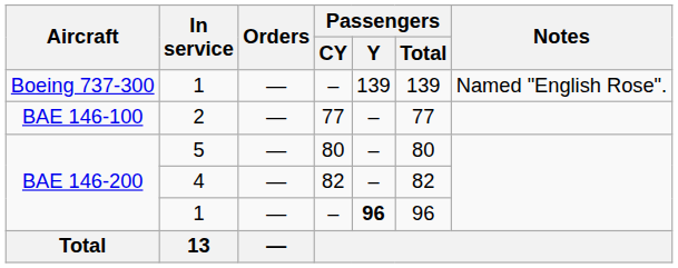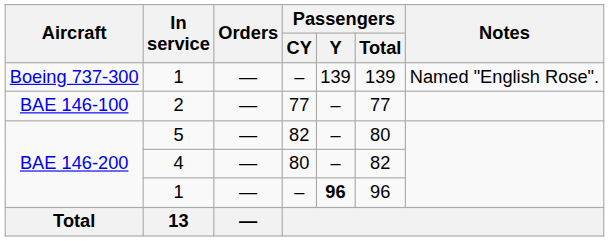 <table class="wikitable" style="margin:0.5em auto; text-align:center">
 <tr>
 <th rowspan=2>Aircraft</th>
 <th rowspan=2>In <br> service</th>
 <th rowspan=2>Orders</th>
 <th colspan=3>Passengers</th>
 <th rowspan=2>Notes</th>
 </tr>
 <tr>
 <th><abbr>CY</abbr></th>
 <th><abbr>Y</abbr></th>
 <th>Total</th>
 </tr>
 <tr>
 <td><a href='#'>Boeing 737-300</a></td>
 <td>1</td>
 <td>—</td>
 <td>–</td>
 <td>139</td>
 <td>139</td>
 <td>Named "English Rose".</td>
 </tr>
 <tr>
 <td><a href='#'>BAE 146-100</a></td>
 <td>2</td>
 <td>—</td>
 <td>77</td>
 <td>–</td>
 <td>77</td>
 <td></td>
 </tr>
 <tr>
 <td rowspan="3"><a href='#'>BAE 146-200</a></td>
 <td>5</td>
 <td>—</td>
-<td>80</td>
+<td>82</td>
 <td>–</td>
 <td>80</td>
 <td rowspan="3"></td>
 </tr>
 <tr>
 <td>4</td>
 <td>—</td>
-<td>82</td>
+<td>80</td>
 <td>–</td>
 <td>82</td>
 </tr>
 <tr>
 <td>1</td>
 <td>—</td>
 <td>–</td>
 <td><strong>96</strong></td>
 <td>96</td>
 </tr>
 <tr>
 <th>Total</th>
 <th>13</th>
 <th>—</th>
 <th colspan=4></th>
 </tr>
 </table>
